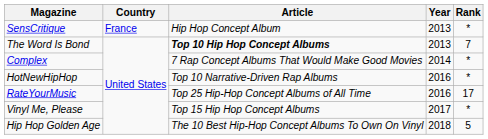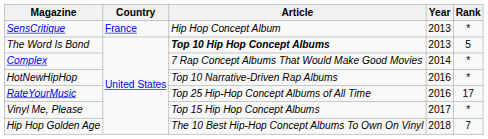 <table class="wikitable">
 <tr>
 <th>Magazine</th>
 <th>Country</th>
 <th>Article</th>
 <th>Year</th>
 <th>Rank</th>
 </tr>
 <tr>
 <td><em><a href='#'>SensCritique</a></em></td>
 <td rowspan=1><a href='#'>France</a></td>
 <td><em>Hip Hop Concept Album</em></td>
 <td>2013</td>
 <td style="text-align:center;">*</td>
 </tr>
 <tr>
 <td><em>The Word Is Bond</em></td>
 <td rowspan=6><a href='#'>United States</a></td>
 <td><strong><em>Top 10 Hip Hop Concept Albums</em></strong></td>
 <td>2013</td>
-<td style="text-align:center;">7</td>
+<td style="text-align:center;">5</td>
 </tr>
 <tr>
 <td><em><a href='#'>Complex</a></em></td>
 <td><em>7 Rap Concept Albums That Would Make Good Movies</em></td>
 <td>2014</td>
 <td style="text-align:center;">*</td>
 </tr>
 <tr>
 <td><em>HotNewHipHop</em></td>
 <td><em>Top 10 Narrative-Driven Rap Albums</em></td>
 <td>2016</td>
 <td style="text-align:center;">*</td>
 </tr>
 <tr>
 <td><em><a href='#'>RateYourMusic</a></em></td>
 <td><em>Top 25 Hip-Hop Concept Albums of All Time</em></td>
 <td>2016</td>
 <td style="text-align:center;">17</td>
 </tr>
 <tr>
 <td><em>Vinyl Me, Please</em></td>
 <td><em>Top 15 Hip Hop Concept Albums</em></td>
 <td>2017</td>
 <td style="text-align:center;">*</td>
 </tr>
 <tr>
 <td><em>Hip Hop Golden Age</em></td>
 <td><em>The 10 Best Hip-Hop Concept Albums To Own On Vinyl</em></td>
 <td>2018</td>
-<td style="text-align:center;">5</td>
+<td style="text-align:center;">7</td>
 </tr>
 </table>
